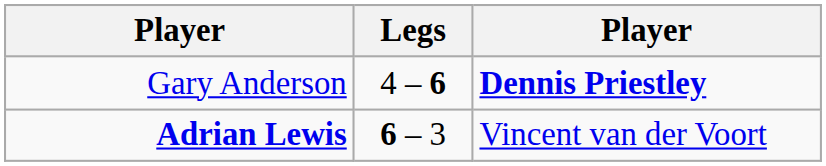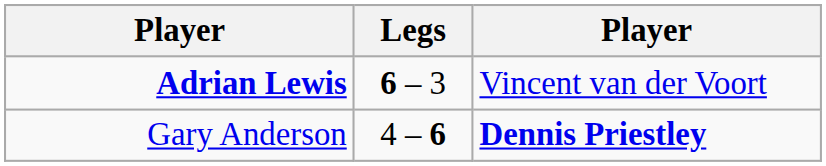 <table class=wikitable style="text-align:center">
 <tr>
 <th width=163>Player</th>
 <th width=50>Legs</th>
 <th width=163>Player</th>
 </tr>
 <tr align=left>
+<td align=right><strong><a href='#'>Adrian Lewis</a></strong> </td>
+<td align=center><strong>6</strong> – 3</td>
+<td> <a href='#'>Vincent van der Voort</a></td>
+</tr>
+<tr align=left>
 <td align=right><a href='#'>Gary Anderson</a> </td>
 <td align=center>4 – <strong>6</strong></td>
 <td> <strong><a href='#'>Dennis Priestley</a></strong></td>
 </tr>
-<tr align=left>
-<td align=right><strong><a href='#'>Adrian Lewis</a></strong> </td>
-<td align=center><strong>6</strong> – 3</td>
-<td> <a href='#'>Vincent van der Voort</a></td>
-</tr>
 </table>
